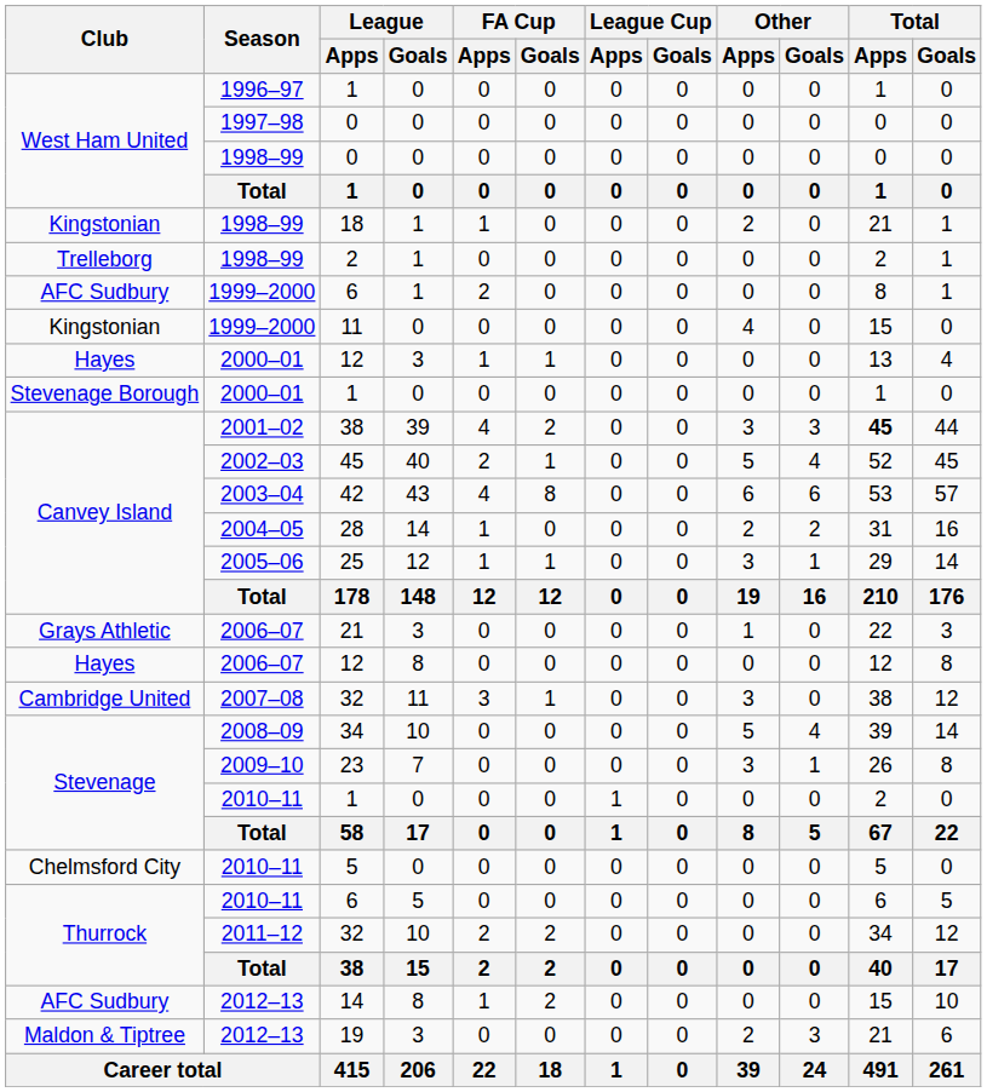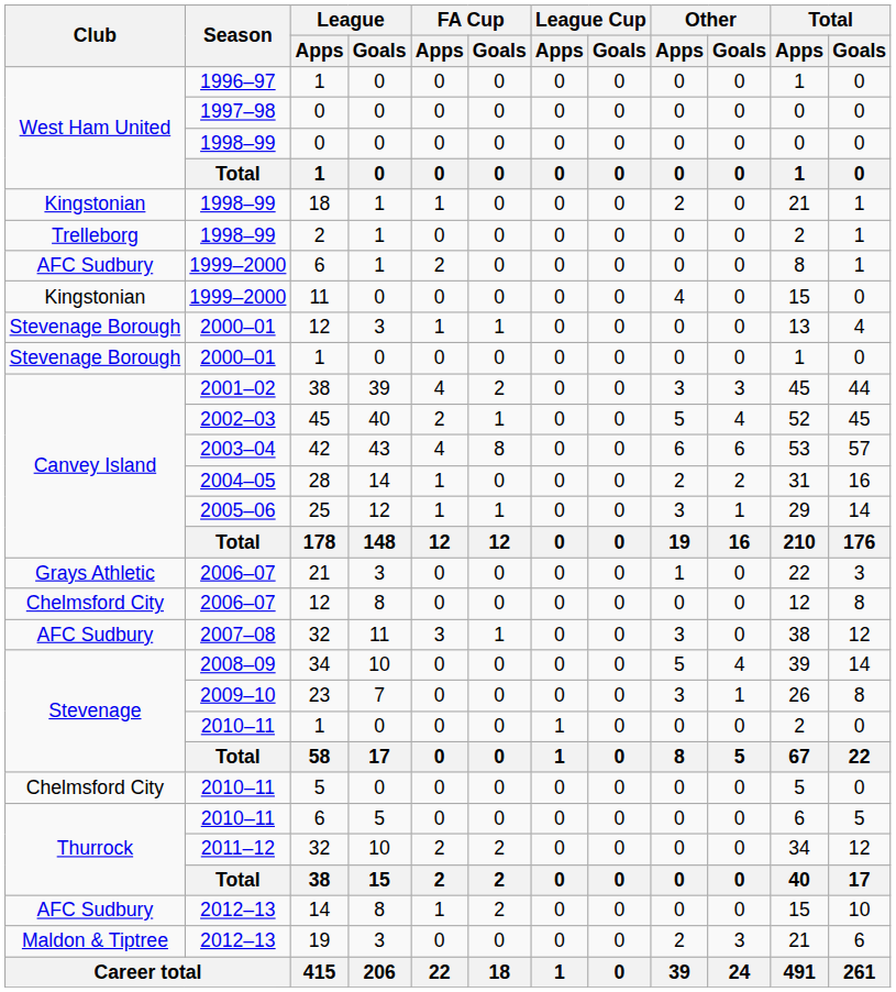 <table class="wikitable" style="text-align:center">
 <tr>
 <th rowspan="2">Club</th>
 <th rowspan="2">Season</th>
 <th colspan="2">League</th>
 <th colspan="2">FA Cup</th>
 <th colspan="2">League Cup</th>
 <th colspan="2">Other</th>
 <th colspan="2">Total</th>
 </tr>
 <tr>
 <th>Apps</th>
 <th>Goals</th>
 <th>Apps</th>
 <th>Goals</th>
 <th>Apps</th>
 <th>Goals</th>
 <th>Apps</th>
 <th>Goals</th>
 <th>Apps</th>
 <th>Goals</th>
 </tr>
 <tr>
 <td rowspan="4"><a href='#'>West Ham United</a></td>
 <td><a href='#'>1996–97</a></td>
 <td>1</td>
 <td>0</td>
 <td>0</td>
 <td>0</td>
 <td>0</td>
 <td>0</td>
 <td>0</td>
 <td>0</td>
 <td>1</td>
 <td>0</td>
 </tr>
 <tr>
 <td><a href='#'>1997–98</a></td>
 <td>0</td>
 <td>0</td>
 <td>0</td>
 <td>0</td>
 <td>0</td>
 <td>0</td>
 <td>0</td>
 <td>0</td>
 <td>0</td>
 <td>0</td>
 </tr>
 <tr>
 <td><a href='#'>1998–99</a></td>
 <td>0</td>
 <td>0</td>
 <td>0</td>
 <td>0</td>
 <td>0</td>
 <td>0</td>
 <td>0</td>
 <td>0</td>
 <td>0</td>
 <td>0</td>
 </tr>
 <tr>
 <th>Total</th>
 <th>1</th>
 <th>0</th>
 <th>0</th>
 <th>0</th>
 <th>0</th>
 <th>0</th>
 <th>0</th>
 <th>0</th>
 <th>1</th>
 <th>0</th>
 </tr>
 <tr>
 <td><a href='#'>Kingstonian</a></td>
 <td><a href='#'>1998–99</a></td>
 <td>18</td>
 <td>1</td>
 <td>1</td>
 <td>0</td>
 <td>0</td>
 <td>0</td>
 <td>2</td>
 <td>0</td>
 <td>21</td>
 <td>1</td>
 </tr>
 <tr>
 <td><a href='#'>Trelleborg</a></td>
 <td><a href='#'>1998–99</a></td>
 <td>2</td>
 <td>1</td>
 <td>0</td>
 <td>0</td>
 <td>0</td>
 <td>0</td>
 <td>0</td>
 <td>0</td>
 <td>2</td>
 <td>1</td>
 </tr>
 <tr>
 <td><a href='#'>AFC Sudbury</a></td>
 <td><a href='#'>1999–2000</a></td>
 <td>6</td>
 <td>1</td>
 <td>2</td>
 <td>0</td>
 <td>0</td>
 <td>0</td>
 <td>0</td>
 <td>0</td>
 <td>8</td>
 <td>1</td>
 </tr>
 <tr>
 <td>Kingstonian</td>
 <td><a href='#'>1999–2000</a></td>
 <td>11</td>
 <td>0</td>
 <td>0</td>
 <td>0</td>
 <td>0</td>
 <td>0</td>
 <td>4</td>
 <td>0</td>
 <td>15</td>
 <td>0</td>
 </tr>
 <tr>
-<td><a href='#'>Hayes</a></td>
+<td><a href='#'>Stevenage Borough</a></td>
 <td><a href='#'>2000–01</a></td>
 <td>12</td>
 <td>3</td>
 <td>1</td>
 <td>1</td>
 <td>0</td>
 <td>0</td>
 <td>0</td>
 <td>0</td>
 <td>13</td>
 <td>4</td>
 </tr>
 <tr>
 <td><a href='#'>Stevenage Borough</a></td>
 <td><a href='#'>2000–01</a></td>
 <td>1</td>
 <td>0</td>
 <td>0</td>
 <td>0</td>
 <td>0</td>
 <td>0</td>
 <td>0</td>
 <td>0</td>
 <td>1</td>
 <td>0</td>
 </tr>
 <tr>
 <td rowspan="6"><a href='#'>Canvey Island</a></td>
 <td><a href='#'>2001–02</a></td>
 <td>38</td>
 <td>39</td>
 <td>4</td>
 <td>2</td>
 <td>0</td>
 <td>0</td>
 <td>3</td>
 <td>3</td>
-<td><strong>45</strong></td>
+<td>45</td>
 <td>44</td>
 </tr>
 <tr>
 <td><a href='#'>2002–03</a></td>
 <td>45</td>
 <td>40</td>
 <td>2</td>
 <td>1</td>
 <td>0</td>
 <td>0</td>
 <td>5</td>
 <td>4</td>
 <td>52</td>
 <td>45</td>
 </tr>
 <tr>
 <td><a href='#'>2003–04</a></td>
 <td>42</td>
 <td>43</td>
 <td>4</td>
 <td>8</td>
 <td>0</td>
 <td>0</td>
 <td>6</td>
 <td>6</td>
 <td>53</td>
 <td>57</td>
 </tr>
 <tr>
 <td><a href='#'>2004–05</a></td>
 <td>28</td>
 <td>14</td>
 <td>1</td>
 <td>0</td>
 <td>0</td>
 <td>0</td>
 <td>2</td>
 <td>2</td>
 <td>31</td>
 <td>16</td>
 </tr>
 <tr>
 <td><a href='#'>2005–06</a></td>
 <td>25</td>
 <td>12</td>
 <td>1</td>
 <td>1</td>
 <td>0</td>
 <td>0</td>
 <td>3</td>
 <td>1</td>
 <td>29</td>
 <td>14</td>
 </tr>
 <tr>
 <th>Total</th>
 <th>178</th>
 <th>148</th>
 <th>12</th>
 <th>12</th>
 <th>0</th>
 <th>0</th>
 <th>19</th>
 <th>16</th>
 <th>210</th>
 <th>176</th>
 </tr>
 <tr>
 <td><a href='#'>Grays Athletic</a></td>
 <td><a href='#'>2006–07</a></td>
 <td>21</td>
 <td>3</td>
 <td>0</td>
 <td>0</td>
 <td>0</td>
 <td>0</td>
 <td>1</td>
 <td>0</td>
 <td>22</td>
 <td>3</td>
 </tr>
 <tr>
-<td><a href='#'>Hayes</a></td>
+<td><a href='#'>Chelmsford City</a></td>
 <td><a href='#'>2006–07</a></td>
 <td>12</td>
 <td>8</td>
 <td>0</td>
 <td>0</td>
 <td>0</td>
 <td>0</td>
 <td>0</td>
 <td>0</td>
 <td>12</td>
 <td>8</td>
 </tr>
 <tr>
-<td><a href='#'>Cambridge United</a></td>
+<td><a href='#'>AFC Sudbury</a></td>
 <td><a href='#'>2007–08</a></td>
 <td>32</td>
 <td>11</td>
 <td>3</td>
 <td>1</td>
 <td>0</td>
 <td>0</td>
 <td>3</td>
 <td>0</td>
 <td>38</td>
 <td>12</td>
 </tr>
 <tr>
 <td rowspan="4"><a href='#'>Stevenage</a></td>
 <td><a href='#'>2008–09</a></td>
 <td>34</td>
 <td>10</td>
 <td>0</td>
 <td>0</td>
 <td>0</td>
 <td>0</td>
 <td>5</td>
 <td>4</td>
 <td>39</td>
 <td>14</td>
 </tr>
 <tr>
 <td><a href='#'>2009–10</a></td>
 <td>23</td>
 <td>7</td>
 <td>0</td>
 <td>0</td>
 <td>0</td>
 <td>0</td>
 <td>3</td>
 <td>1</td>
 <td>26</td>
 <td>8</td>
 </tr>
 <tr>
 <td><a href='#'>2010–11</a></td>
 <td>1</td>
 <td>0</td>
 <td>0</td>
 <td>0</td>
 <td>1</td>
 <td>0</td>
 <td>0</td>
 <td>0</td>
 <td>2</td>
 <td>0</td>
 </tr>
 <tr>
 <th>Total</th>
 <th>58</th>
 <th>17</th>
 <th>0</th>
 <th>0</th>
 <th>1</th>
 <th>0</th>
 <th>8</th>
 <th>5</th>
 <th>67</th>
 <th>22</th>
 </tr>
 <tr>
 <td>Chelmsford City</td>
 <td><a href='#'>2010–11</a></td>
 <td>5</td>
 <td>0</td>
 <td>0</td>
 <td>0</td>
 <td>0</td>
 <td>0</td>
 <td>0</td>
 <td>0</td>
 <td>5</td>
 <td>0</td>
 </tr>
 <tr>
 <td rowspan="3"><a href='#'>Thurrock</a></td>
 <td><a href='#'>2010–11</a></td>
 <td>6</td>
 <td>5</td>
 <td>0</td>
 <td>0</td>
 <td>0</td>
 <td>0</td>
 <td>0</td>
 <td>0</td>
 <td>6</td>
 <td>5</td>
 </tr>
 <tr>
 <td><a href='#'>2011–12</a></td>
 <td>32</td>
 <td>10</td>
 <td>2</td>
 <td>2</td>
 <td>0</td>
 <td>0</td>
 <td>0</td>
 <td>0</td>
 <td>34</td>
 <td>12</td>
 </tr>
 <tr>
 <th>Total</th>
 <th>38</th>
 <th>15</th>
 <th>2</th>
 <th>2</th>
 <th>0</th>
 <th>0</th>
 <th>0</th>
 <th>0</th>
 <th>40</th>
 <th>17</th>
 </tr>
 <tr>
 <td><a href='#'>AFC Sudbury</a></td>
 <td><a href='#'>2012–13</a></td>
 <td>14</td>
 <td>8</td>
 <td>1</td>
 <td>2</td>
 <td>0</td>
 <td>0</td>
 <td>0</td>
 <td>0</td>
 <td>15</td>
 <td>10</td>
 </tr>
 <tr>
 <td><a href='#'>Maldon & Tiptree</a></td>
 <td><a href='#'>2012–13</a></td>
 <td>19</td>
 <td>3</td>
 <td>0</td>
 <td>0</td>
 <td>0</td>
 <td>0</td>
 <td>2</td>
 <td>3</td>
 <td>21</td>
 <td>6</td>
 </tr>
 <tr>
 <th colspan="2">Career total</th>
 <th>415</th>
 <th>206</th>
 <th>22</th>
 <th>18</th>
 <th>1</th>
 <th>0</th>
 <th>39</th>
 <th>24</th>
 <th>491</th>
 <th>261</th>
 </tr>
 </table>
